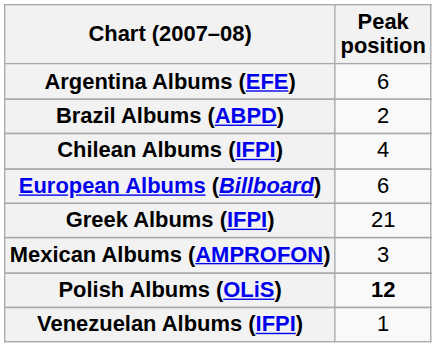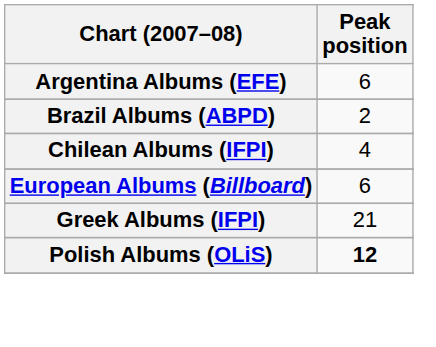 <table class="wikitable sortable plainrowheaders" style="text-align:center">
 <tr>
 <th scope="col">Chart (2007–08)</th>
 <th scope="col">Peak<br>position</th>
 </tr>
 <tr>
 <th scope="row">Argentina Albums (<a href='#'>EFE</a>)</th>
 <td>6</td>
 </tr>
 <tr>
 </tr>
 <tr>
 </tr>
 <tr>
 </tr>
 <tr>
 </tr>
 <tr>
 <th scope="row">Brazil Albums (<a href='#'>ABPD</a>)</th>
 <td>2</td>
 </tr>
 <tr>
 </tr>
 <tr>
 <th scope="row">Chilean Albums (<a href='#'>IFPI</a>)</th>
 <td>4</td>
 </tr>
 <tr>
 </tr>
 <tr>
 </tr>
 <tr>
 <th scope="row"><a href='#'>European Albums</a> (<em><a href='#'>Billboard</a></em>)</th>
 <td>6</td>
 </tr>
 <tr>
 </tr>
 <tr>
 </tr>
 <tr>
 </tr>
 <tr>
 <th scope="row">Greek Albums (<a href='#'>IFPI</a>)</th>
 <td>21</td>
 </tr>
 <tr>
 </tr>
 <tr>
 </tr>
 <tr>
-<th scope="row">Mexican Albums (<a href='#'>AMPROFON</a>)</th>
-<td>3</td>
-</tr>
-<tr>
 </tr>
 <tr>
 </tr>
 <tr>
 <th scope="row">Polish Albums (<a href='#'>OLiS</a>)</th>
 <td><strong>12</strong></td>
 </tr>
 <tr>
 </tr>
 <tr>
 </tr>
 <tr>
 </tr>
 <tr>
 </tr>
 <tr>
 </tr>
 <tr>
 </tr>
 <tr>
 </tr>
-<tr>
-<th scope="row">Venezuelan Albums (<a href='#'>IFPI</a>)</th>
-<td>1</td>
-</tr>
 </table>
